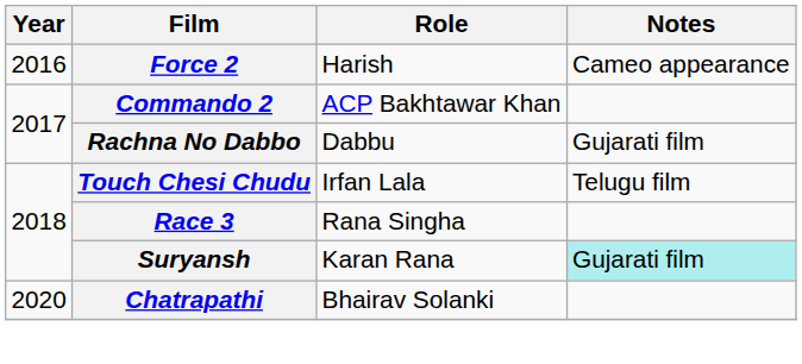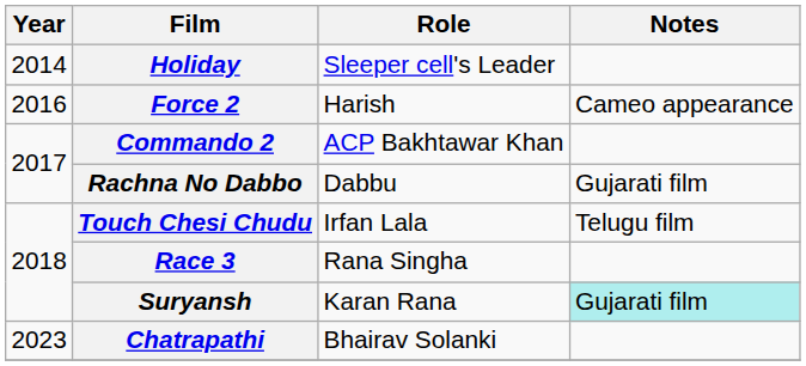 <table class="wikitable sortable plainrowheaders">
 <tr style="text-align:center;">
 <th scope="col">Year</th>
 <th scope="col">Film</th>
 <th scope="col">Role</th>
 <th class="unsortable" scope="col">Notes</th>
+</tr>
+<tr>
+<td>2014</td>
+<th scope="row"><em><a href='#'>Holiday</a></em></th>
+<td><a href='#'>Sleeper cell</a>'s Leader</td>
+<td></td>
 </tr>
 <tr>
 <td>2016</td>
 <th scope="row"><em><a href='#'>Force 2</a></em></th>
 <td>Harish</td>
 <td>Cameo appearance</td>
 </tr>
 <tr>
 <td rowspan="2">2017</td>
 <th scope="row"><em><a href='#'>Commando 2</a></em></th>
 <td><a href='#'>ACP</a> Bakhtawar Khan</td>
 <td></td>
 </tr>
 <tr>
 <th scope="row"><em>Rachna No Dabbo</em></th>
 <td>Dabbu</td>
 <td>Gujarati film</td>
 </tr>
 <tr>
 <td rowspan="3">2018</td>
 <th scope="row"><em><a href='#'>Touch Chesi Chudu</a> </em></th>
 <td>Irfan Lala</td>
 <td>Telugu film</td>
 </tr>
 <tr>
 <th scope="row"><em><a href='#'>Race 3</a></em></th>
 <td>Rana Singha</td>
 <td></td>
 </tr>
 <tr>
 <th scope="row"><em>Suryansh</em></th>
 <td>Karan Rana</td>
 <td style="background: paleturquoise;">Gujarati film</td>
 </tr>
 <tr>
-<td>2020</td>
+<td>2023</td>
 <th scope="row"><em><a href='#'>Chatrapathi</a></em></th>
 <td>Bhairav Solanki</td>
 <td></td>
 </tr>
 <tr>
 </tr>
 </table>
